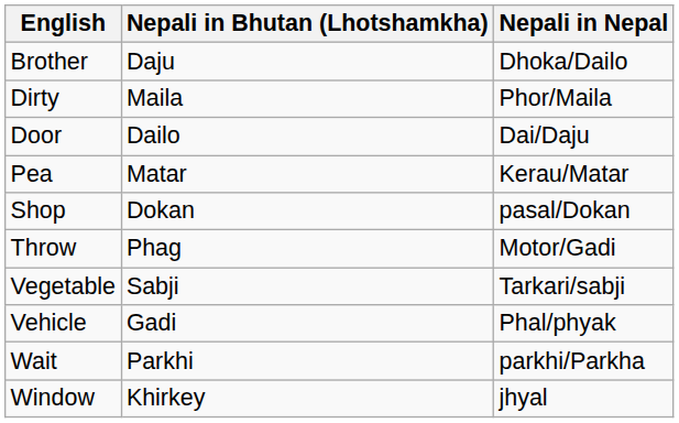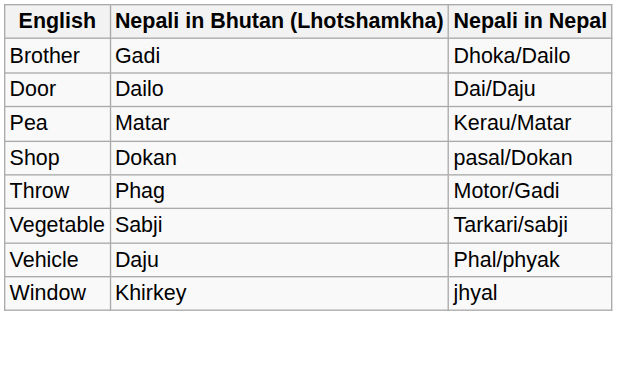 <table class="wikitable">
 <tr>
 <th>English</th>
 <th>Nepali in Bhutan (Lhotshamkha)</th>
 <th>Nepali in Nepal</th>
 </tr>
 <tr>
 <td>Brother</td>
-<td>Daju</td>
+<td>Gadi</td>
 <td>Dhoka/Dailo</td>
-</tr>
-<tr>
-<td>Dirty</td>
-<td>Maila</td>
-<td>Phor/Maila</td>
 </tr>
 <tr>
 <td>Door</td>
 <td>Dailo</td>
 <td>Dai/Daju</td>
 </tr>
 <tr>
 <td>Pea</td>
 <td>Matar</td>
 <td>Kerau/Matar</td>
 </tr>
 <tr>
 <td>Shop</td>
 <td>Dokan</td>
 <td>pasal/Dokan</td>
 </tr>
 <tr>
 <td>Throw</td>
 <td>Phag</td>
 <td>Motor/Gadi</td>
 </tr>
 <tr>
 <td>Vegetable</td>
 <td>Sabji</td>
 <td>Tarkari/sabji</td>
 </tr>
 <tr>
 <td>Vehicle</td>
-<td>Gadi</td>
+<td>Daju</td>
 <td>Phal/phyak</td>
-</tr>
-<tr>
-<td>Wait</td>
-<td>Parkhi</td>
-<td>parkhi/Parkha</td>
 </tr>
 <tr>
 <td>Window</td>
 <td>Khirkey</td>
 <td>jhyal</td>
 </tr>
 </table>
